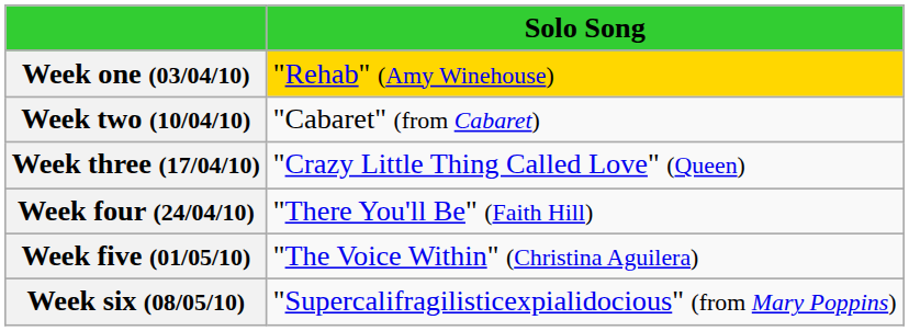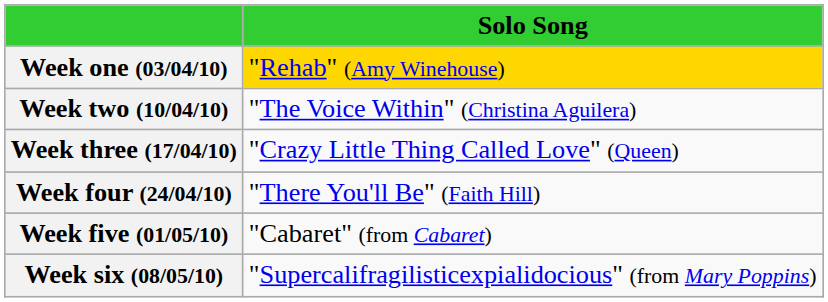 <table class="wikitable">
 <tr>
 <th style="background:#32CD32;"></th>
 <th style="background:#32CD32;">Solo Song</th>
 </tr>
 <tr>
 <th>Week one <small>(03/04/10)</small></th>
 <td style="background: gold;">"<a href='#'>Rehab</a>" <small>(<a href='#'>Amy Winehouse</a>)</small></td>
 </tr>
 <tr>
 <th>Week two <small>(10/04/10)</small></th>
-<td>"Cabaret" <small>(from <em><a href='#'>Cabaret</a></em>)</small></td>
+<td>"<a href='#'>The Voice Within</a>" <small>(<a href='#'>Christina Aguilera</a>)</small></td>
 </tr>
 <tr>
 <th>Week three <small>(17/04/10)</small></th>
 <td>"<a href='#'>Crazy Little Thing Called Love</a>" <small>(<a href='#'>Queen</a>)</small></td>
 </tr>
 <tr>
 <th>Week four <small>(24/04/10)</small></th>
 <td>"<a href='#'>There You'll Be</a>" <small>(<a href='#'>Faith Hill</a>)</small></td>
 </tr>
 <tr>
 <th>Week five <small>(01/05/10)</small></th>
-<td>"<a href='#'>The Voice Within</a>" <small>(<a href='#'>Christina Aguilera</a>)</small></td>
+<td>"Cabaret" <small>(from <em><a href='#'>Cabaret</a></em>)</small></td>
 </tr>
 <tr>
 <th>Week six <small>(08/05/10)</small></th>
 <td>"<a href='#'>Supercalifragilisticexpialidocious</a>" <small>(from <em><a href='#'>Mary Poppins</a></em>)</small></td>
 </tr>
 </table>
